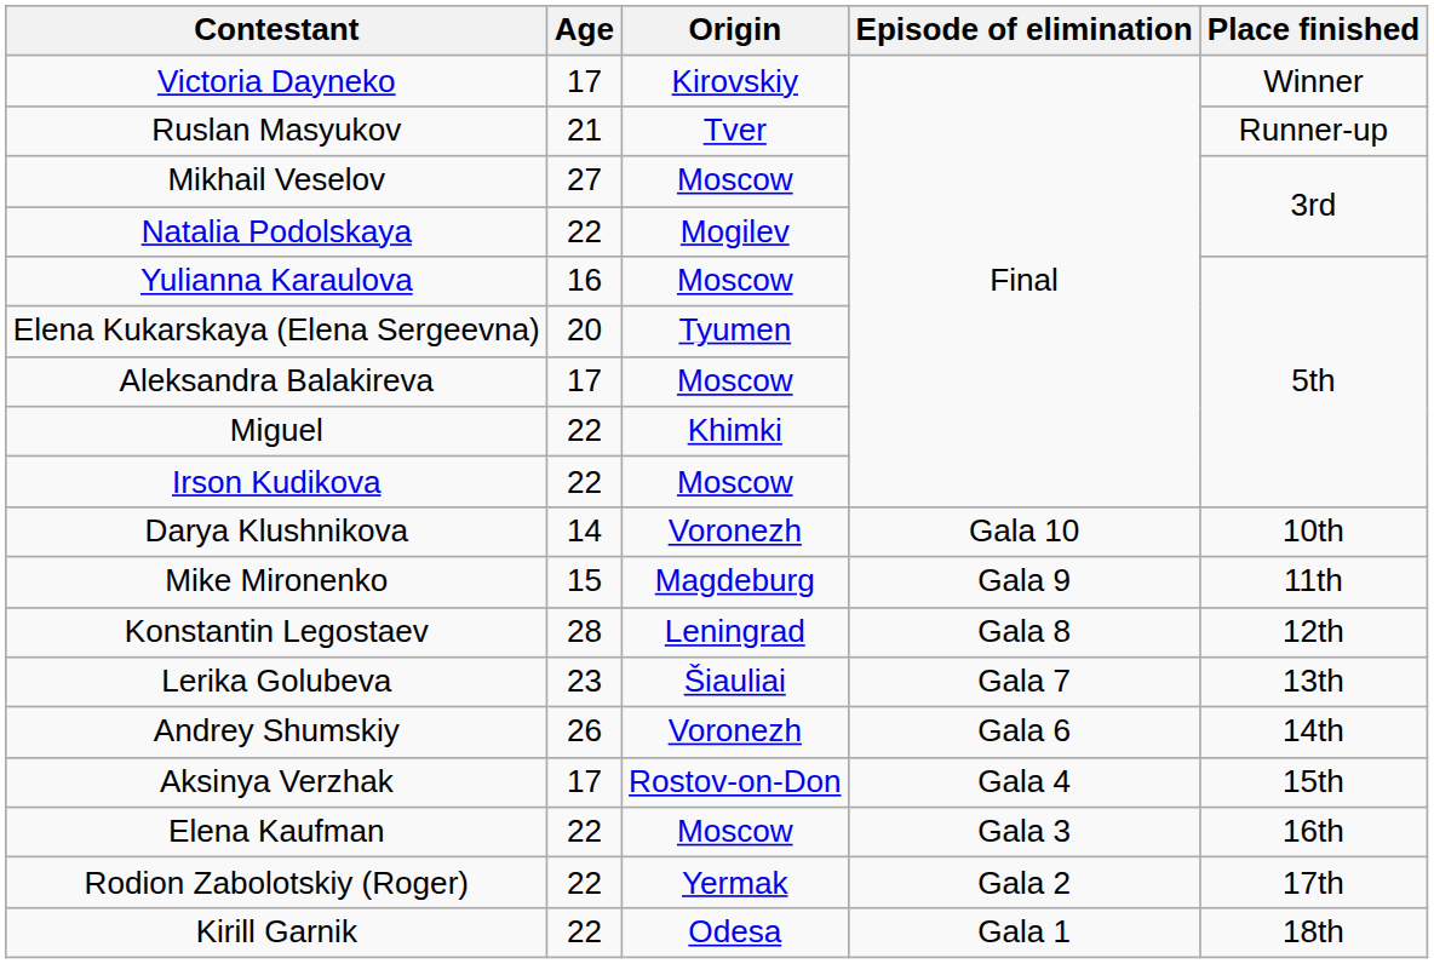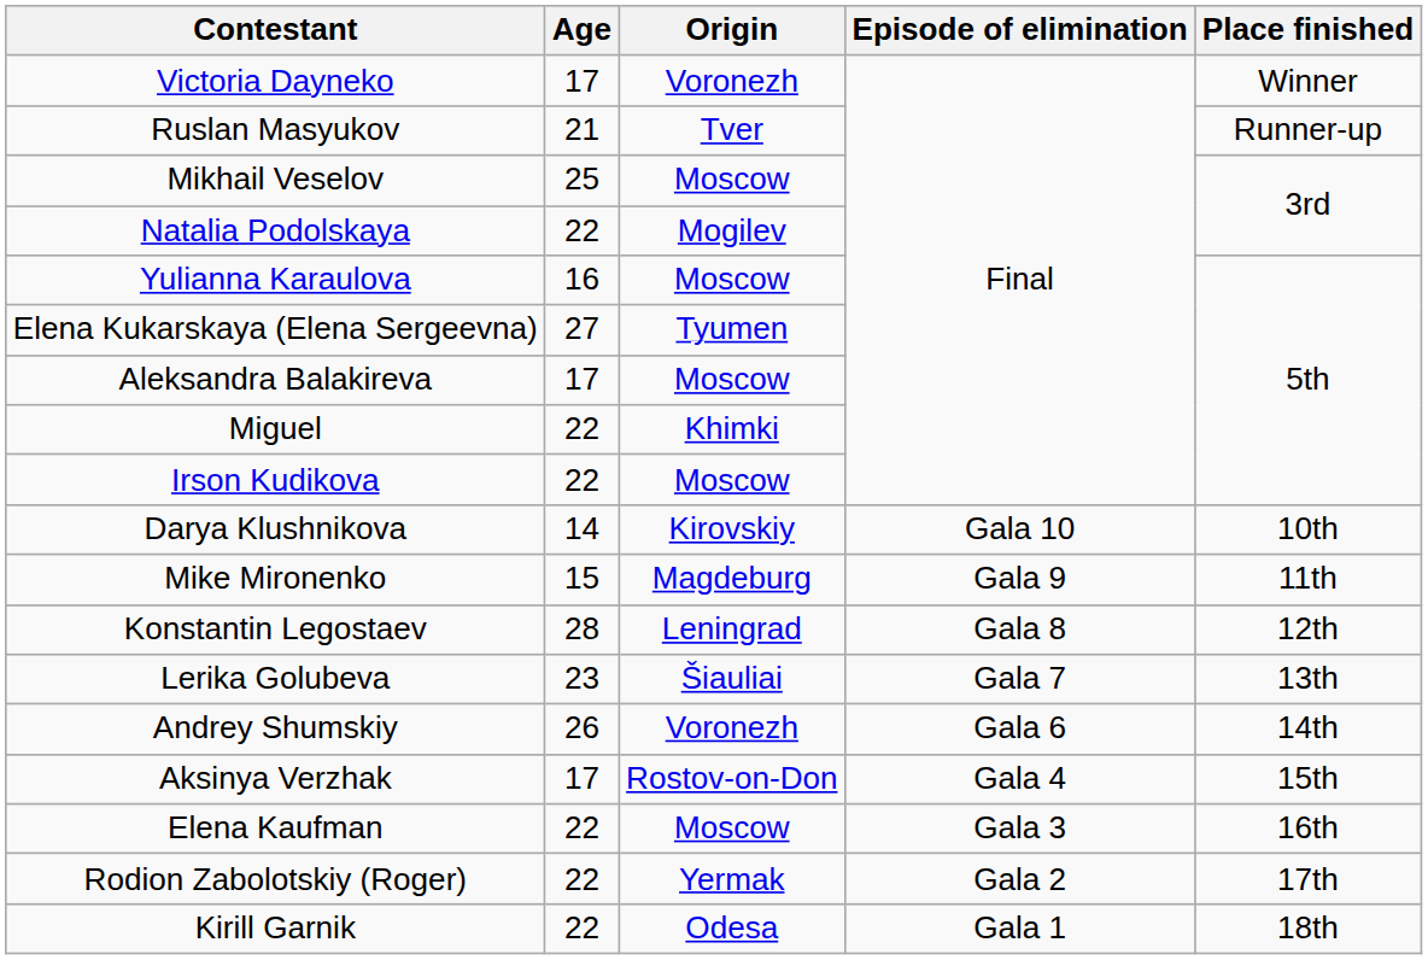 <table class="wikitable" style="text-align:center">
 <tr>
 <th>Contestant</th>
 <th>Age</th>
 <th>Origin</th>
 <th>Episode of elimination</th>
 <th>Place finished</th>
 </tr>
 <tr>
 <td><a href='#'>Victoria Dayneko</a></td>
 <td>17</td>
-<td><a href='#'>Kirovskiy</a></td>
+<td><a href='#'>Voronezh</a></td>
 <td rowspan=9>Final</td>
 <td>Winner</td>
 </tr>
 <tr>
 <td>Ruslan Masyukov</td>
 <td>21</td>
 <td><a href='#'>Tver</a></td>
 <td>Runner-up</td>
 </tr>
 <tr>
 <td>Mikhail Veselov</td>
-<td>27</td>
+<td>25</td>
 <td><a href='#'>Moscow</a></td>
 <td rowspan=2>3rd</td>
 </tr>
 <tr>
 <td><a href='#'>Natalia Podolskaya</a></td>
 <td>22</td>
 <td><a href='#'>Mogilev</a></td>
 </tr>
 <tr>
 <td><a href='#'>Yulianna Karaulova</a></td>
 <td>16</td>
 <td><a href='#'>Moscow</a></td>
 <td rowspan=5>5th</td>
 </tr>
 <tr>
 <td>Elena Kukarskaya (Elena Sergeevna)</td>
-<td>20</td>
+<td>27</td>
 <td><a href='#'>Tyumen</a></td>
 </tr>
 <tr>
 <td>Aleksandra Balakireva</td>
 <td>17</td>
 <td><a href='#'>Moscow</a></td>
 </tr>
 <tr>
 <td>Miguel</td>
 <td>22</td>
 <td><a href='#'>Khimki</a></td>
 </tr>
 <tr>
 <td><a href='#'>Irson Kudikova</a></td>
 <td>22</td>
 <td><a href='#'>Moscow</a></td>
 </tr>
 <tr>
 <td>Darya Klushnikova</td>
 <td>14</td>
-<td><a href='#'>Voronezh</a></td>
+<td><a href='#'>Kirovskiy</a></td>
 <td>Gala 10</td>
 <td>10th</td>
 </tr>
 <tr>
 <td>Mike Mironenko</td>
 <td>15</td>
 <td><a href='#'>Magdeburg</a></td>
 <td>Gala 9</td>
 <td>11th</td>
 </tr>
 <tr>
 <td>Konstantin Legostaev</td>
 <td>28</td>
 <td><a href='#'>Leningrad</a></td>
 <td>Gala 8</td>
 <td>12th</td>
 </tr>
 <tr>
 <td>Lerika Golubeva</td>
 <td>23</td>
 <td><a href='#'>Šiauliai</a></td>
 <td>Gala 7</td>
 <td>13th</td>
 </tr>
 <tr>
 <td>Andrey Shumskiy</td>
 <td>26</td>
 <td><a href='#'>Voronezh</a></td>
 <td>Gala 6</td>
 <td>14th</td>
 </tr>
 <tr>
 <td>Aksinya Verzhak</td>
 <td>17</td>
 <td><a href='#'>Rostov-on-Don</a></td>
 <td>Gala 4</td>
 <td>15th</td>
 </tr>
 <tr>
 <td>Elena Kaufman</td>
 <td>22</td>
 <td><a href='#'>Moscow</a></td>
 <td>Gala 3</td>
 <td>16th</td>
 </tr>
 <tr>
 <td>Rodion Zabolotskiy (Roger)</td>
 <td>22</td>
 <td><a href='#'>Yermak</a></td>
 <td>Gala 2</td>
 <td>17th</td>
 </tr>
 <tr>
 <td>Kirill Garnik</td>
 <td>22</td>
 <td><a href='#'>Odesa</a></td>
 <td>Gala 1</td>
 <td>18th</td>
 </tr>
 </table>
